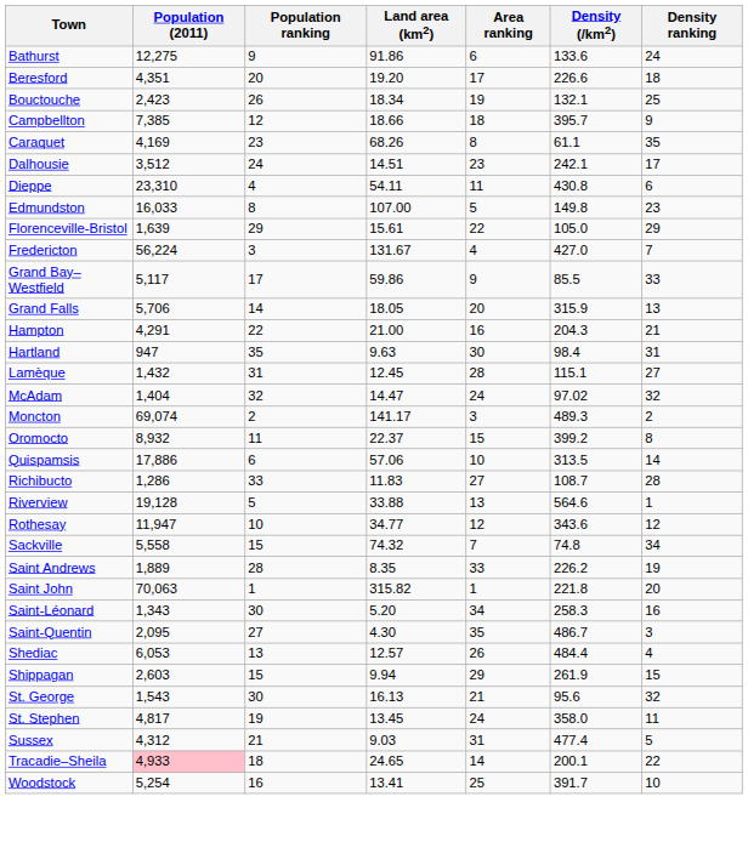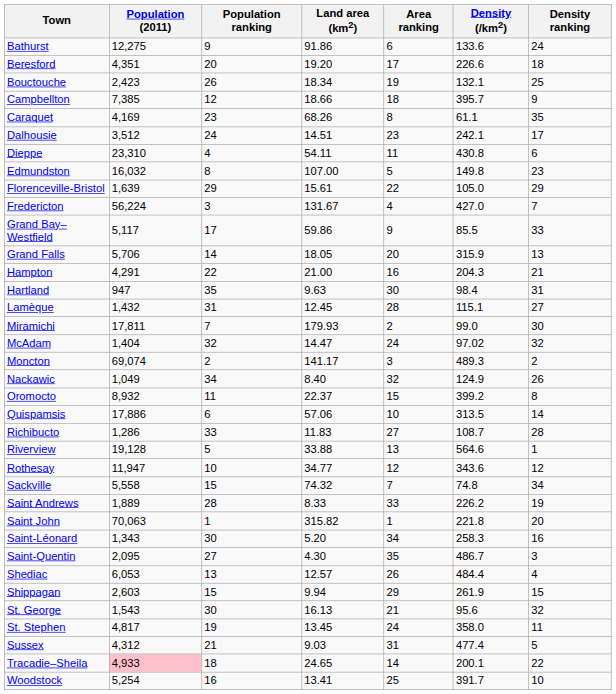 <table class="wikitable sortable">
 <tr>
 <th>Town</th>
 <th><a href='#'>Population</a> (2011)</th>
 <th>Population ranking</th>
 <th>Land area (km<sup>2</sup>)</th>
 <th>Area ranking</th>
 <th><a href='#'>Density</a> (/km<sup>2</sup>)</th>
 <th>Density ranking</th>
 </tr>
 <tr>
 <td><a href='#'>Bathurst</a></td>
 <td>12,275</td>
 <td>9</td>
 <td>91.86</td>
 <td>6</td>
 <td>133.6</td>
 <td>24</td>
 </tr>
 <tr>
 <td><a href='#'>Beresford</a></td>
 <td>4,351</td>
 <td>20</td>
 <td>19.20</td>
 <td>17</td>
 <td>226.6</td>
 <td>18</td>
 </tr>
 <tr>
 <td><a href='#'>Bouctouche</a></td>
 <td>2,423</td>
 <td>26</td>
 <td>18.34</td>
 <td>19</td>
 <td>132.1</td>
 <td>25</td>
 </tr>
 <tr>
 <td><a href='#'>Campbellton</a></td>
 <td>7,385</td>
 <td>12</td>
 <td>18.66</td>
 <td>18</td>
 <td>395.7</td>
 <td>9</td>
 </tr>
 <tr>
 <td><a href='#'>Caraquet</a></td>
 <td>4,169</td>
 <td>23</td>
 <td>68.26</td>
 <td>8</td>
 <td>61.1</td>
 <td>35</td>
 </tr>
 <tr>
 <td><a href='#'>Dalhousie</a></td>
 <td>3,512</td>
 <td>24</td>
 <td>14.51</td>
 <td>23</td>
 <td>242.1</td>
 <td>17</td>
 </tr>
 <tr>
 <td><a href='#'>Dieppe</a></td>
 <td>23,310</td>
 <td>4</td>
 <td>54.11</td>
 <td>11</td>
 <td>430.8</td>
 <td>6</td>
 </tr>
 <tr>
 <td><a href='#'>Edmundston</a></td>
-<td>16,033</td>
+<td>16,032</td>
 <td>8</td>
 <td>107.00</td>
 <td>5</td>
 <td>149.8</td>
 <td>23</td>
 </tr>
 <tr>
 <td><a href='#'>Florenceville-Bristol</a></td>
 <td>1,639</td>
 <td>29</td>
 <td>15.61</td>
 <td>22</td>
 <td>105.0</td>
 <td>29</td>
 </tr>
 <tr>
 <td><a href='#'>Fredericton</a></td>
 <td>56,224</td>
 <td>3</td>
 <td>131.67</td>
 <td>4</td>
 <td>427.0</td>
 <td>7</td>
 </tr>
 <tr>
 <td><a href='#'>Grand Bay–Westfield</a></td>
 <td>5,117</td>
 <td>17</td>
 <td>59.86</td>
 <td>9</td>
 <td>85.5</td>
 <td>33</td>
 </tr>
 <tr>
 <td><a href='#'>Grand Falls</a></td>
 <td>5,706</td>
 <td>14</td>
 <td>18.05</td>
 <td>20</td>
 <td>315.9</td>
 <td>13</td>
 </tr>
 <tr>
 <td><a href='#'>Hampton</a></td>
 <td>4,291</td>
 <td>22</td>
 <td>21.00</td>
 <td>16</td>
 <td>204.3</td>
 <td>21</td>
 </tr>
 <tr>
 <td><a href='#'>Hartland</a></td>
 <td>947</td>
 <td>35</td>
 <td>9.63</td>
 <td>30</td>
 <td>98.4</td>
 <td>31</td>
 </tr>
 <tr>
 <td><a href='#'>Lamèque</a></td>
 <td>1,432</td>
 <td>31</td>
 <td>12.45</td>
 <td>28</td>
 <td>115.1</td>
 <td>27</td>
 </tr>
 <tr>
+<td><a href='#'>Miramichi</a></td>
+<td>17,811</td>
+<td>7</td>
+<td>179.93</td>
+<td>2</td>
+<td>99.0</td>
+<td>30</td>
+</tr>
+<tr>
 <td><a href='#'>McAdam</a></td>
 <td>1,404</td>
 <td>32</td>
 <td>14.47</td>
 <td>24</td>
 <td>97.02</td>
 <td>32</td>
 </tr>
 <tr>
 <td><a href='#'>Moncton</a></td>
 <td>69,074</td>
 <td>2</td>
 <td>141.17</td>
 <td>3</td>
 <td>489.3</td>
 <td>2</td>
+</tr>
+<tr>
+<td><a href='#'>Nackawic</a></td>
+<td>1,049</td>
+<td>34</td>
+<td>8.40</td>
+<td>32</td>
+<td>124.9</td>
+<td>26</td>
 </tr>
 <tr>
 <td><a href='#'>Oromocto</a></td>
 <td>8,932</td>
 <td>11</td>
 <td>22.37</td>
 <td>15</td>
 <td>399.2</td>
 <td>8</td>
 </tr>
 <tr>
 <td><a href='#'>Quispamsis</a></td>
 <td>17,886</td>
 <td>6</td>
 <td>57.06</td>
 <td>10</td>
 <td>313.5</td>
 <td>14</td>
 </tr>
 <tr>
 <td><a href='#'>Richibucto</a></td>
 <td>1,286</td>
 <td>33</td>
 <td>11.83</td>
 <td>27</td>
 <td>108.7</td>
 <td>28</td>
 </tr>
 <tr>
 <td><a href='#'>Riverview</a></td>
 <td>19,128</td>
 <td>5</td>
 <td>33.88</td>
 <td>13</td>
 <td>564.6</td>
 <td>1</td>
 </tr>
 <tr>
 <td><a href='#'>Rothesay</a></td>
 <td>11,947</td>
 <td>10</td>
 <td>34.77</td>
 <td>12</td>
 <td>343.6</td>
 <td>12</td>
 </tr>
 <tr>
 <td><a href='#'>Sackville</a></td>
 <td>5,558</td>
 <td>15</td>
 <td>74.32</td>
 <td>7</td>
 <td>74.8</td>
 <td>34</td>
 </tr>
 <tr>
 <td><a href='#'>Saint Andrews</a></td>
 <td>1,889</td>
 <td>28</td>
-<td>8.35</td>
+<td>8.33</td>
 <td>33</td>
 <td>226.2</td>
 <td>19</td>
 </tr>
 <tr>
 <td><a href='#'>Saint John</a></td>
 <td>70,063</td>
 <td>1</td>
 <td>315.82</td>
 <td>1</td>
 <td>221.8</td>
 <td>20</td>
 </tr>
 <tr>
 <td><a href='#'>Saint-Léonard</a></td>
 <td>1,343</td>
 <td>30</td>
 <td>5.20</td>
 <td>34</td>
 <td>258.3</td>
 <td>16</td>
 </tr>
 <tr>
 <td><a href='#'>Saint-Quentin</a></td>
 <td>2,095</td>
 <td>27</td>
 <td>4.30</td>
 <td>35</td>
 <td>486.7</td>
 <td>3</td>
 </tr>
 <tr>
 <td><a href='#'>Shediac</a></td>
 <td>6,053</td>
 <td>13</td>
 <td>12.57</td>
 <td>26</td>
 <td>484.4</td>
 <td>4</td>
 </tr>
 <tr>
 <td><a href='#'>Shippagan</a></td>
 <td>2,603</td>
 <td>15</td>
 <td>9.94</td>
 <td>29</td>
 <td>261.9</td>
 <td>15</td>
 </tr>
 <tr>
 <td><a href='#'>St. George</a></td>
 <td>1,543</td>
 <td>30</td>
 <td>16.13</td>
 <td>21</td>
 <td>95.6</td>
 <td>32</td>
 </tr>
 <tr>
 <td><a href='#'>St. Stephen</a></td>
 <td>4,817</td>
 <td>19</td>
 <td>13.45</td>
 <td>24</td>
 <td>358.0</td>
 <td>11</td>
 </tr>
 <tr>
 <td><a href='#'>Sussex</a></td>
 <td>4,312</td>
 <td>21</td>
 <td>9.03</td>
 <td>31</td>
 <td>477.4</td>
 <td>5</td>
 </tr>
 <tr>
 <td><a href='#'>Tracadie–Sheila</a></td>
 <td style="background: pink;">4,933</td>
 <td>18</td>
 <td>24.65</td>
 <td>14</td>
 <td>200.1</td>
 <td>22</td>
 </tr>
 <tr>
 <td><a href='#'>Woodstock</a></td>
 <td>5,254</td>
 <td>16</td>
 <td>13.41</td>
 <td>25</td>
 <td>391.7</td>
 <td>10</td>
 </tr>
 </table>
